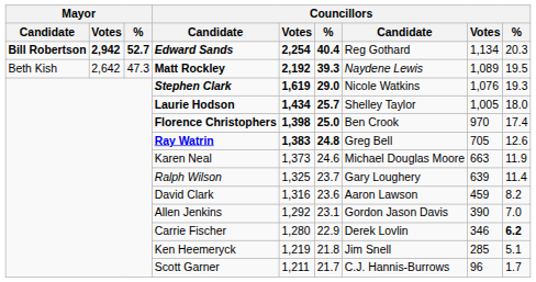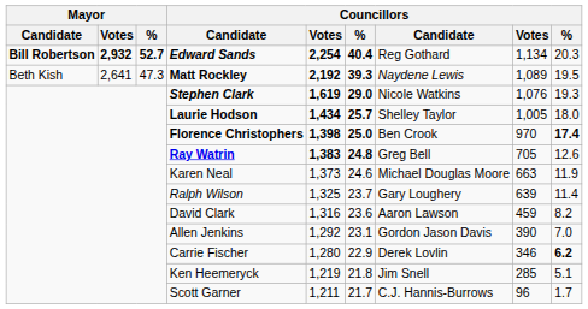 <table class="wikitable collapsible collapsed" align="right">
 <tr>
 <th colspan=3>Mayor</th>
 <th colspan=6>Councillors</th>
 </tr>
 <tr>
 <th>Candidate</th>
 <th>Votes</th>
 <th>%</th>
 <th>Candidate</th>
 <th>Votes</th>
 <th>%</th>
 <th>Candidate</th>
 <th>Votes</th>
 <th>%</th>
 </tr>
 <tr>
 <td><strong>Bill Robertson</strong></td>
-<td><strong>2,942</strong></td>
+<td><strong>2,932</strong></td>
 <td><strong>52.7</strong></td>
 <td><strong><em>Edward Sands</em></strong></td>
 <td><strong>2,254</strong></td>
 <td><strong>40.4</strong></td>
 <td>Reg Gothard</td>
 <td>1,134</td>
 <td>20.3</td>
 </tr>
 <tr>
 <td>Beth Kish</td>
-<td>2,642</td>
+<td>2,641</td>
 <td>47.3</td>
 <td><strong>Matt Rockley</strong></td>
 <td><strong>2,192</strong></td>
 <td><strong>39.3</strong></td>
 <td><em>Naydene Lewis</em></td>
 <td>1,089</td>
 <td>19.5</td>
 </tr>
 <tr>
 <td rowspan=24 colspan=3></td>
 <td><strong><em>Stephen Clark</em></strong></td>
 <td><strong>1,619</strong></td>
 <td><strong>29.0</strong></td>
 <td>Nicole Watkins</td>
 <td>1,076</td>
 <td>19.3</td>
 </tr>
 <tr>
 <td><strong>Laurie Hodson</strong></td>
 <td><strong>1,434</strong></td>
 <td><strong>25.7</strong></td>
 <td>Shelley Taylor</td>
 <td>1,005</td>
 <td>18.0</td>
 </tr>
 <tr>
 <td><strong>Florence Christophers</strong></td>
 <td><strong>1,398</strong></td>
 <td><strong>25.0</strong></td>
 <td>Ben Crook</td>
 <td>970</td>
-<td>17.4</td>
+<td><strong>17.4</strong></td>
 </tr>
 <tr>
 <td><strong><a href='#'>Ray Watrin</a></strong></td>
 <td><strong>1,383</strong></td>
 <td><strong>24.8</strong></td>
 <td>Greg Bell</td>
 <td>705</td>
 <td>12.6</td>
 </tr>
 <tr>
 <td>Karen Neal</td>
 <td>1,373</td>
 <td>24.6</td>
 <td>Michael Douglas Moore</td>
 <td>663</td>
 <td>11.9</td>
 </tr>
 <tr>
 <td><em>Ralph Wilson</em></td>
 <td>1,325</td>
 <td>23.7</td>
 <td>Gary Loughery</td>
 <td>639</td>
 <td>11.4</td>
 </tr>
 <tr>
 <td>David Clark</td>
 <td>1,316</td>
 <td>23.6</td>
 <td>Aaron Lawson</td>
 <td>459</td>
 <td>8.2</td>
 </tr>
 <tr>
 <td>Allen Jenkins</td>
 <td>1,292</td>
 <td>23.1</td>
 <td>Gordon Jason Davis</td>
 <td>390</td>
 <td>7.0</td>
 </tr>
 <tr>
 <td>Carrie Fischer</td>
 <td>1,280</td>
 <td>22.9</td>
 <td>Derek Lovlin</td>
 <td>346</td>
 <td><strong>6.2</strong></td>
 </tr>
 <tr>
 <td>Ken Heemeryck</td>
 <td>1,219</td>
 <td>21.8</td>
 <td>Jim Snell</td>
 <td>285</td>
 <td>5.1</td>
 </tr>
 <tr>
 <td>Scott Garner</td>
 <td>1,211</td>
 <td>21.7</td>
 <td>C.J. Hannis-Burrows</td>
 <td>96</td>
 <td>1.7</td>
 </tr>
 </table>
